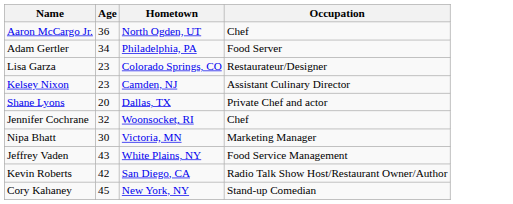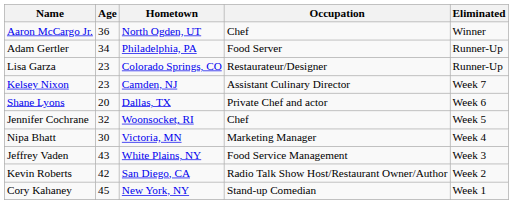 <table class="wikitable">
 <tr>
 <th>Name</th>
 <th>Age</th>
 <th>Hometown</th>
 <th>Occupation</th>
+<th>Eliminated</th>
 </tr>
 <tr>
 <td><a href='#'>Aaron McCargo Jr.</a></td>
 <td>36</td>
 <td><a href='#'>North Ogden, UT</a></td>
 <td>Chef</td>
+<td>Winner</td>
 </tr>
 <tr>
 <td>Adam Gertler</td>
 <td>34</td>
 <td><a href='#'>Philadelphia, PA</a></td>
 <td>Food Server</td>
+<td>Runner-Up</td>
 </tr>
 <tr>
 <td>Lisa Garza</td>
 <td>23</td>
 <td><a href='#'>Colorado Springs, CO</a></td>
 <td>Restaurateur/Designer</td>
+<td>Runner-Up</td>
 </tr>
 <tr>
 <td><a href='#'>Kelsey Nixon</a></td>
 <td>23</td>
 <td><a href='#'>Camden, NJ</a></td>
 <td>Assistant Culinary Director</td>
+<td>Week 7</td>
 </tr>
 <tr>
 <td><a href='#'>Shane Lyons</a></td>
 <td>20</td>
 <td><a href='#'>Dallas, TX</a></td>
 <td>Private Chef and actor</td>
+<td>Week 6</td>
 </tr>
 <tr>
 <td>Jennifer Cochrane</td>
 <td>32</td>
 <td><a href='#'>Woonsocket, RI</a></td>
 <td>Chef</td>
+<td>Week 5</td>
 </tr>
 <tr>
 <td>Nipa Bhatt</td>
 <td>30</td>
 <td><a href='#'>Victoria, MN</a></td>
 <td>Marketing Manager</td>
+<td>Week 4</td>
 </tr>
 <tr>
 <td>Jeffrey Vaden</td>
 <td>43</td>
 <td><a href='#'>White Plains, NY</a></td>
 <td>Food Service Management</td>
+<td>Week 3</td>
 </tr>
 <tr>
 <td>Kevin Roberts</td>
 <td>42</td>
 <td><a href='#'>San Diego, CA</a></td>
 <td>Radio Talk Show Host/Restaurant Owner/Author</td>
+<td>Week 2</td>
 </tr>
 <tr>
 <td>Cory Kahaney</td>
 <td>45</td>
 <td><a href='#'>New York, NY</a></td>
 <td>Stand-up Comedian</td>
+<td>Week 1</td>
 </tr>
 </table>
